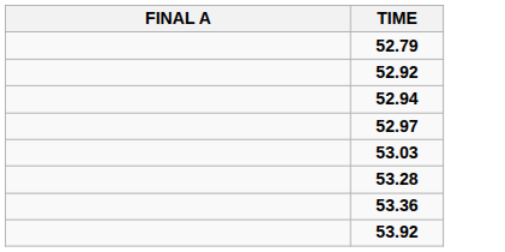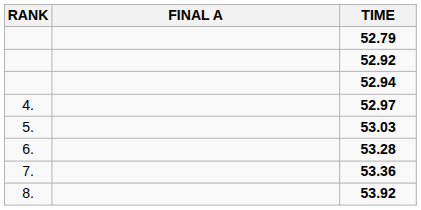 <table class="wikitable">
 <tr>
+<th>RANK</th>
 <th style="width: 20em">FINAL A</th>
 <th style="width: 5em">TIME</th>
 </tr>
 <tr>
+<td align="center"></td>
 <td></td>
 <td align="center"><strong>52.79</strong></td>
 </tr>
 <tr>
+<td align="center"></td>
 <td></td>
 <td align="center"><strong>52.92</strong></td>
 </tr>
 <tr>
+<td align="center"></td>
 <td></td>
 <td align="center"><strong>52.94</strong></td>
 </tr>
 <tr>
+<td align="center">4.</td>
 <td></td>
 <td align="center"><strong>52.97</strong></td>
 </tr>
 <tr>
+<td align="center">5.</td>
 <td></td>
 <td align="center"><strong>53.03</strong></td>
 </tr>
 <tr>
+<td align="center">6.</td>
 <td></td>
 <td align="center"><strong>53.28</strong></td>
 </tr>
 <tr>
+<td align="center">7.</td>
 <td></td>
 <td align="center"><strong>53.36</strong></td>
 </tr>
 <tr>
+<td align="center">8.</td>
 <td></td>
 <td align="center"><strong>53.92</strong></td>
 </tr>
 </table>
